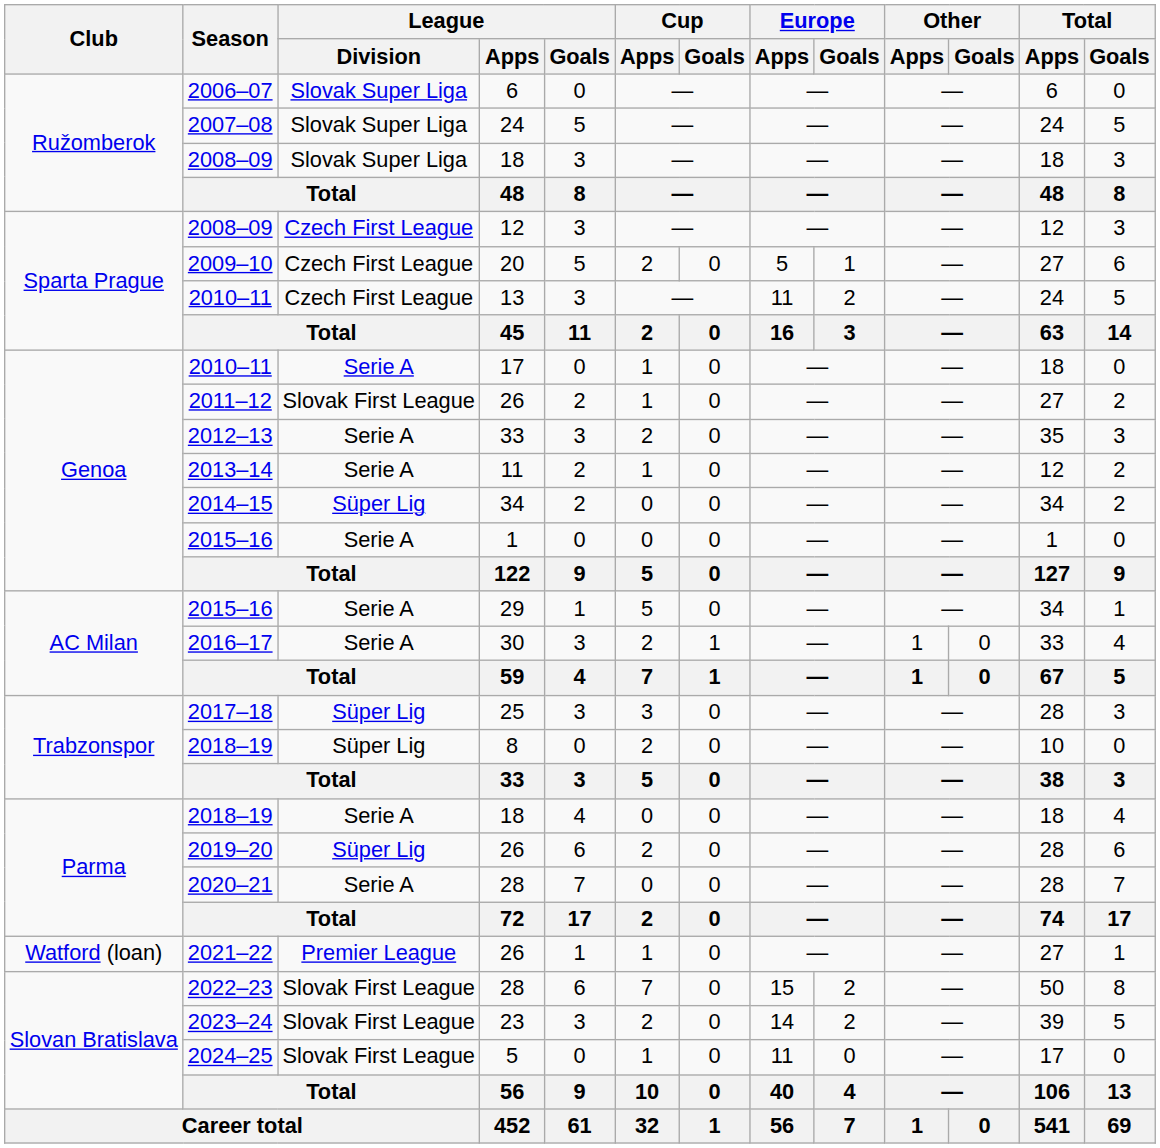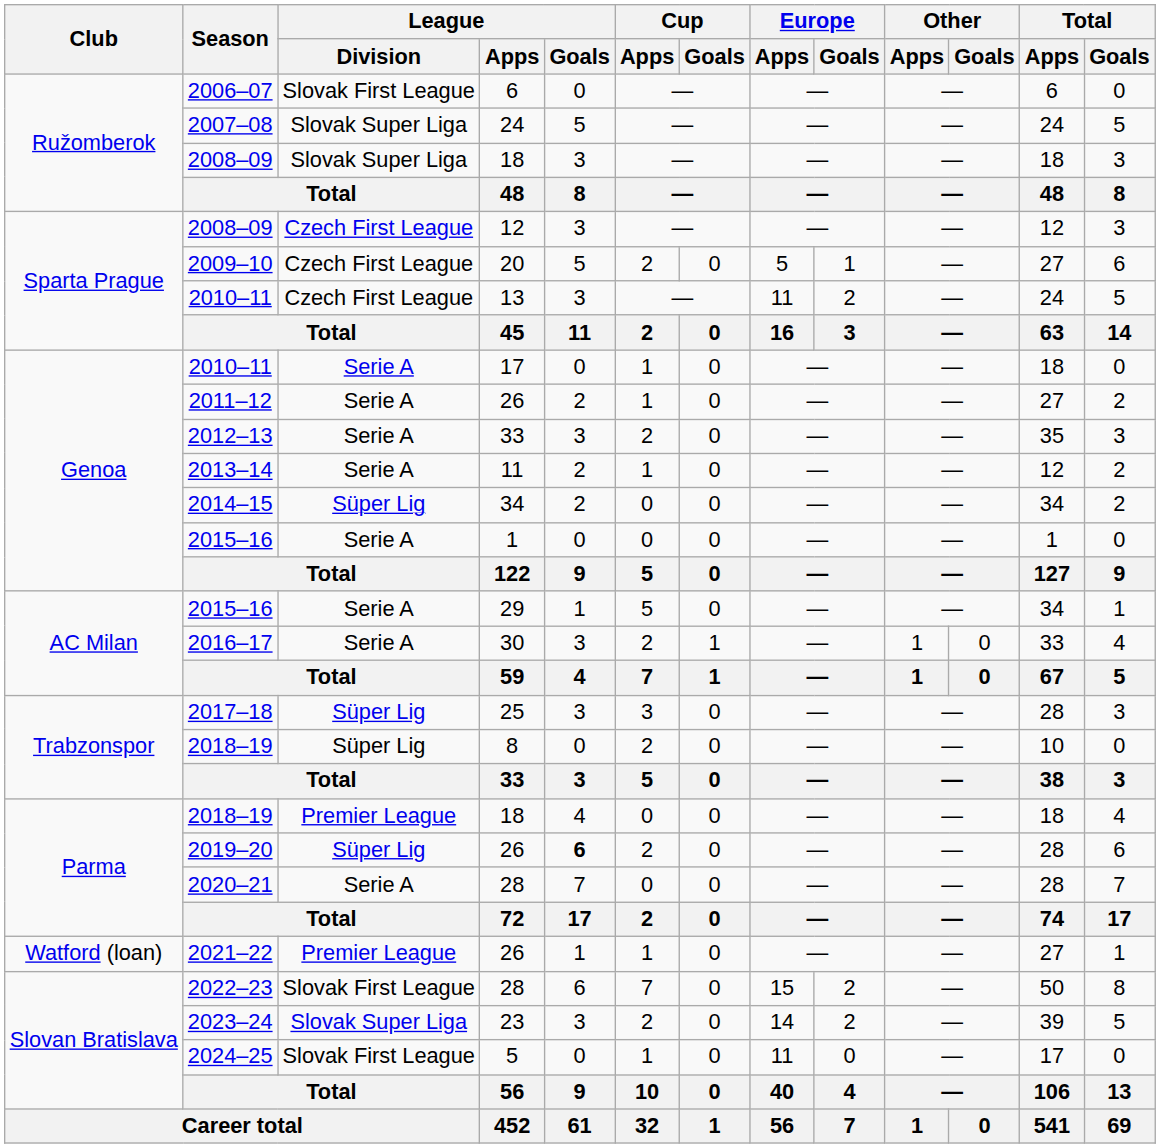 <table class="wikitable" style="text-align:center">
 <tr>
 <th rowspan="2">Club</th>
 <th rowspan="2">Season</th>
 <th colspan="3">League</th>
 <th colspan="2">Cup</th>
 <th colspan="2"><a href='#'>Europe</a></th>
 <th colspan="2">Other</th>
 <th colspan="2">Total</th>
 </tr>
 <tr>
 <th>Division</th>
 <th>Apps</th>
 <th>Goals</th>
 <th>Apps</th>
 <th>Goals</th>
 <th>Apps</th>
 <th>Goals</th>
 <th>Apps</th>
 <th>Goals</th>
 <th>Apps</th>
 <th>Goals</th>
 </tr>
 <tr>
 <td rowspan="4"><a href='#'>Ružomberok</a></td>
 <td><a href='#'>2006–07</a></td>
-<td><a href='#'>Slovak Super Liga</a></td>
+<td>Slovak First League</td>
 <td>6</td>
 <td>0</td>
 <td colspan="2">—</td>
 <td colspan="2">—</td>
 <td colspan="2">—</td>
 <td>6</td>
 <td>0</td>
 </tr>
 <tr>
 <td><a href='#'>2007–08</a></td>
 <td>Slovak Super Liga</td>
 <td>24</td>
 <td>5</td>
 <td colspan="2">—</td>
 <td colspan="2">—</td>
 <td colspan="2">—</td>
 <td>24</td>
 <td>5</td>
 </tr>
 <tr>
 <td><a href='#'>2008–09</a></td>
 <td>Slovak Super Liga</td>
 <td>18</td>
 <td>3</td>
 <td colspan="2">—</td>
 <td colspan="2">—</td>
 <td colspan="2">—</td>
 <td>18</td>
 <td>3</td>
 </tr>
 <tr>
 <th colspan="2">Total</th>
 <th>48</th>
 <th>8</th>
 <th colspan="2">—</th>
 <th colspan="2">—</th>
 <th colspan="2">—</th>
 <th>48</th>
 <th>8</th>
 </tr>
 <tr>
 <td rowspan="4"><a href='#'>Sparta Prague</a></td>
 <td><a href='#'>2008–09</a></td>
 <td><a href='#'>Czech First League</a></td>
 <td>12</td>
 <td>3</td>
 <td colspan="2">—</td>
 <td colspan="2">—</td>
 <td colspan="2">—</td>
 <td>12</td>
 <td>3</td>
 </tr>
 <tr>
 <td><a href='#'>2009–10</a></td>
 <td>Czech First League</td>
 <td>20</td>
 <td>5</td>
 <td>2</td>
 <td>0</td>
 <td>5</td>
 <td>1</td>
 <td colspan="2">—</td>
 <td>27</td>
 <td>6</td>
 </tr>
 <tr>
 <td><a href='#'>2010–11</a></td>
 <td>Czech First League</td>
 <td>13</td>
 <td>3</td>
 <td colspan="2">—</td>
 <td>11</td>
 <td>2</td>
 <td colspan="2">—</td>
 <td>24</td>
 <td>5</td>
 </tr>
 <tr>
 <th colspan="2">Total</th>
 <th>45</th>
 <th>11</th>
 <th>2</th>
 <th>0</th>
 <th>16</th>
 <th>3</th>
 <th colspan="2">—</th>
 <th>63</th>
 <th>14</th>
 </tr>
 <tr>
 <td rowspan="7"><a href='#'>Genoa</a></td>
 <td><a href='#'>2010–11</a></td>
 <td><a href='#'>Serie A</a></td>
 <td>17</td>
 <td>0</td>
 <td>1</td>
 <td>0</td>
 <td colspan="2">—</td>
 <td colspan="2">—</td>
 <td>18</td>
 <td>0</td>
 </tr>
 <tr>
 <td><a href='#'>2011–12</a></td>
-<td>Slovak First League</td>
+<td>Serie A</td>
 <td>26</td>
 <td>2</td>
 <td>1</td>
 <td>0</td>
 <td colspan="2">—</td>
 <td colspan="2">—</td>
 <td>27</td>
 <td>2</td>
 </tr>
 <tr>
 <td><a href='#'>2012–13</a></td>
 <td>Serie A</td>
 <td>33</td>
 <td>3</td>
 <td>2</td>
 <td>0</td>
 <td colspan="2">—</td>
 <td colspan="2">—</td>
 <td>35</td>
 <td>3</td>
 </tr>
 <tr>
 <td><a href='#'>2013–14</a></td>
 <td>Serie A</td>
 <td>11</td>
 <td>2</td>
 <td>1</td>
 <td>0</td>
 <td colspan="2">—</td>
 <td colspan="2">—</td>
 <td>12</td>
 <td>2</td>
 </tr>
 <tr>
 <td><a href='#'>2014–15</a></td>
 <td><a href='#'>Süper Lig</a></td>
 <td>34</td>
 <td>2</td>
 <td>0</td>
 <td>0</td>
 <td colspan="2">—</td>
 <td colspan="2">—</td>
 <td>34</td>
 <td>2</td>
 </tr>
 <tr>
 <td><a href='#'>2015–16</a></td>
 <td>Serie A</td>
 <td>1</td>
 <td>0</td>
 <td>0</td>
 <td>0</td>
 <td colspan="2">—</td>
 <td colspan="2">—</td>
 <td>1</td>
 <td>0</td>
 </tr>
 <tr>
 <th colspan="2">Total</th>
 <th>122</th>
 <th>9</th>
 <th>5</th>
 <th>0</th>
 <th colspan="2">—</th>
 <th colspan="2">—</th>
 <th>127</th>
 <th>9</th>
 </tr>
 <tr>
 <td rowspan="3"><a href='#'>AC Milan</a></td>
 <td><a href='#'>2015–16</a></td>
 <td>Serie A</td>
 <td>29</td>
 <td>1</td>
 <td>5</td>
 <td>0</td>
 <td colspan="2">—</td>
 <td colspan="2">—</td>
 <td>34</td>
 <td>1</td>
 </tr>
 <tr>
 <td><a href='#'>2016–17</a></td>
 <td>Serie A</td>
 <td>30</td>
 <td>3</td>
 <td>2</td>
 <td>1</td>
 <td colspan="2">—</td>
 <td>1</td>
 <td>0</td>
 <td>33</td>
 <td>4</td>
 </tr>
 <tr>
 <th colspan="2">Total</th>
 <th>59</th>
 <th>4</th>
 <th>7</th>
 <th>1</th>
 <th colspan="2">—</th>
 <th>1</th>
 <th>0</th>
 <th>67</th>
 <th>5</th>
 </tr>
 <tr>
 <td rowspan="3"><a href='#'>Trabzonspor</a></td>
 <td><a href='#'>2017–18</a></td>
 <td><a href='#'>Süper Lig</a></td>
 <td>25</td>
 <td>3</td>
 <td>3</td>
 <td>0</td>
 <td colspan="2">—</td>
 <td colspan="2">—</td>
 <td>28</td>
 <td>3</td>
 </tr>
 <tr>
 <td><a href='#'>2018–19</a></td>
 <td>Süper Lig</td>
 <td>8</td>
 <td>0</td>
 <td>2</td>
 <td>0</td>
 <td colspan="2">—</td>
 <td colspan="2">—</td>
 <td>10</td>
 <td>0</td>
 </tr>
 <tr>
 <th colspan="2">Total</th>
 <th>33</th>
 <th>3</th>
 <th>5</th>
 <th>0</th>
 <th colspan="2">—</th>
 <th colspan="2">—</th>
 <th>38</th>
 <th>3</th>
 </tr>
 <tr>
 <td rowspan="4"><a href='#'>Parma</a></td>
 <td><a href='#'>2018–19</a></td>
-<td>Serie A</td>
+<td><a href='#'>Premier League</a></td>
 <td>18</td>
 <td>4</td>
 <td>0</td>
 <td>0</td>
 <td colspan="2">—</td>
 <td colspan="2">—</td>
 <td>18</td>
 <td>4</td>
 </tr>
 <tr>
 <td><a href='#'>2019–20</a></td>
 <td><a href='#'>Süper Lig</a></td>
 <td>26</td>
-<td>6</td>
+<td><strong>6</strong></td>
 <td>2</td>
 <td>0</td>
 <td colspan="2">—</td>
 <td colspan="2">—</td>
 <td>28</td>
 <td>6</td>
 </tr>
 <tr>
 <td><a href='#'>2020–21</a></td>
 <td>Serie A</td>
 <td>28</td>
 <td>7</td>
 <td>0</td>
 <td>0</td>
 <td colspan="2">—</td>
 <td colspan="2">—</td>
 <td>28</td>
 <td>7</td>
 </tr>
 <tr>
 <th colspan="2">Total</th>
 <th>72</th>
 <th>17</th>
 <th>2</th>
 <th>0</th>
 <th colspan="2">—</th>
 <th colspan="2">—</th>
 <th>74</th>
 <th>17</th>
 </tr>
 <tr>
 <td><a href='#'>Watford</a> (loan)</td>
 <td><a href='#'>2021–22</a></td>
 <td><a href='#'>Premier League</a></td>
 <td>26</td>
 <td>1</td>
 <td>1</td>
 <td>0</td>
 <td colspan="2">—</td>
 <td colspan="2">—</td>
 <td>27</td>
 <td>1</td>
 </tr>
 <tr>
 <td rowspan="4"><a href='#'>Slovan Bratislava</a></td>
 <td><a href='#'>2022–23</a></td>
 <td>Slovak First League</td>
 <td>28</td>
 <td>6</td>
 <td>7</td>
 <td>0</td>
 <td>15</td>
 <td>2</td>
 <td colspan="2">—</td>
 <td>50</td>
 <td>8</td>
 </tr>
 <tr>
 <td><a href='#'>2023–24</a></td>
-<td>Slovak First League</td>
+<td><a href='#'>Slovak Super Liga</a></td>
 <td>23</td>
 <td>3</td>
 <td>2</td>
 <td>0</td>
 <td>14</td>
 <td>2</td>
 <td colspan="2">—</td>
 <td>39</td>
 <td>5</td>
 </tr>
 <tr>
 <td><a href='#'>2024–25</a></td>
 <td>Slovak First League</td>
 <td>5</td>
 <td>0</td>
 <td>1</td>
 <td>0</td>
 <td>11</td>
 <td>0</td>
 <td colspan="2">—</td>
 <td>17</td>
 <td>0</td>
 </tr>
 <tr>
 <th colspan="2">Total</th>
 <th>56</th>
 <th>9</th>
 <th>10</th>
 <th>0</th>
 <th>40</th>
 <th>4</th>
 <th colspan="2">—</th>
 <th>106</th>
 <th>13</th>
 </tr>
 <tr>
 <th colspan="3">Career total</th>
 <th>452</th>
 <th>61</th>
 <th>32</th>
 <th>1</th>
 <th>56</th>
 <th>7</th>
 <th>1</th>
 <th>0</th>
 <th>541</th>
 <th>69</th>
 </tr>
 </table>
